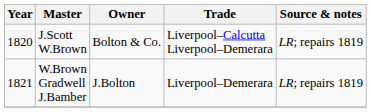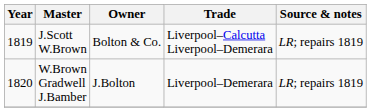 <table class=" wikitable">
 <tr>
 <th>Year</th>
 <th>Master</th>
 <th>Owner</th>
 <th>Trade</th>
 <th>Source & notes</th>
 </tr>
 <tr>
-<td>1820</td>
+<td>1819</td>
 <td>J.Scott<br>W.Brown</td>
 <td>Bolton & Co.</td>
 <td>Liverpool–<a href='#'>Calcutta</a><br>Liverpool–Demerara</td>
 <td><em>LR</em>; repairs 1819</td>
 </tr>
 <tr>
-<td>1821</td>
+<td>1820</td>
 <td>W.Brown<br>Gradwell<br>J.Bamber</td>
 <td>J.Bolton</td>
 <td>Liverpool–Demerara</td>
 <td><em>LR</em>; repairs 1819</td>
 </tr>
 <tr>
 </tr>
 </table>
